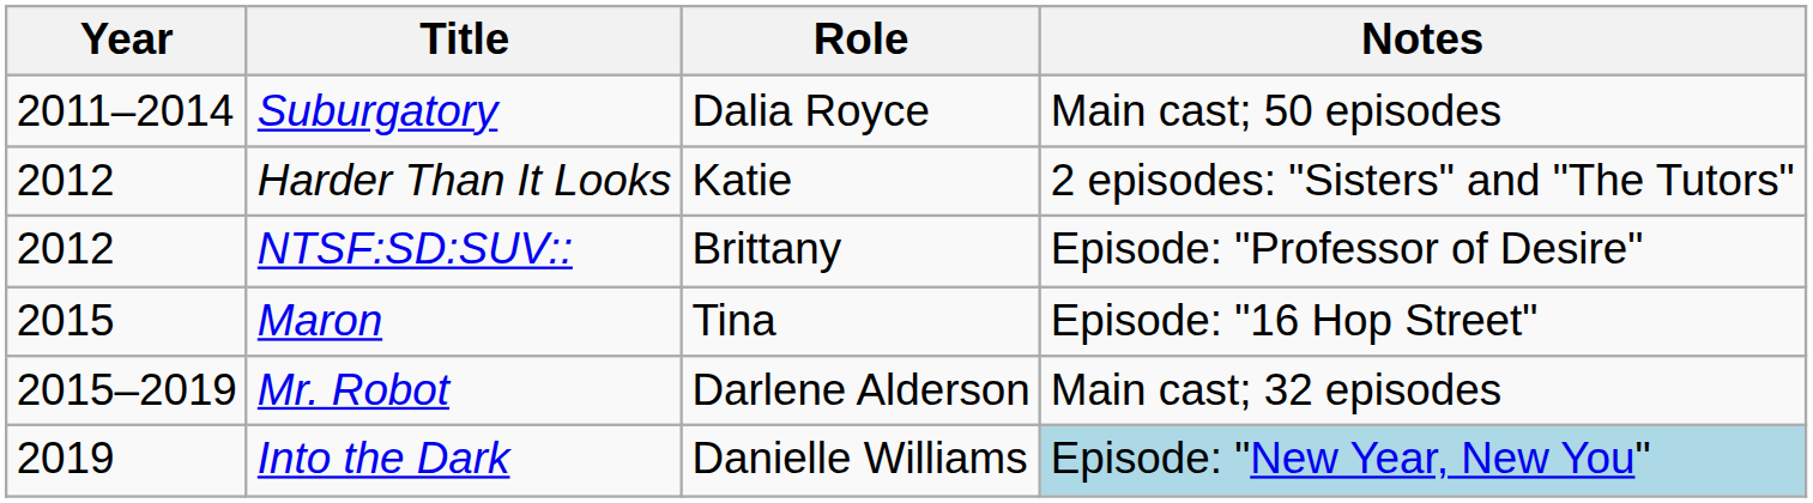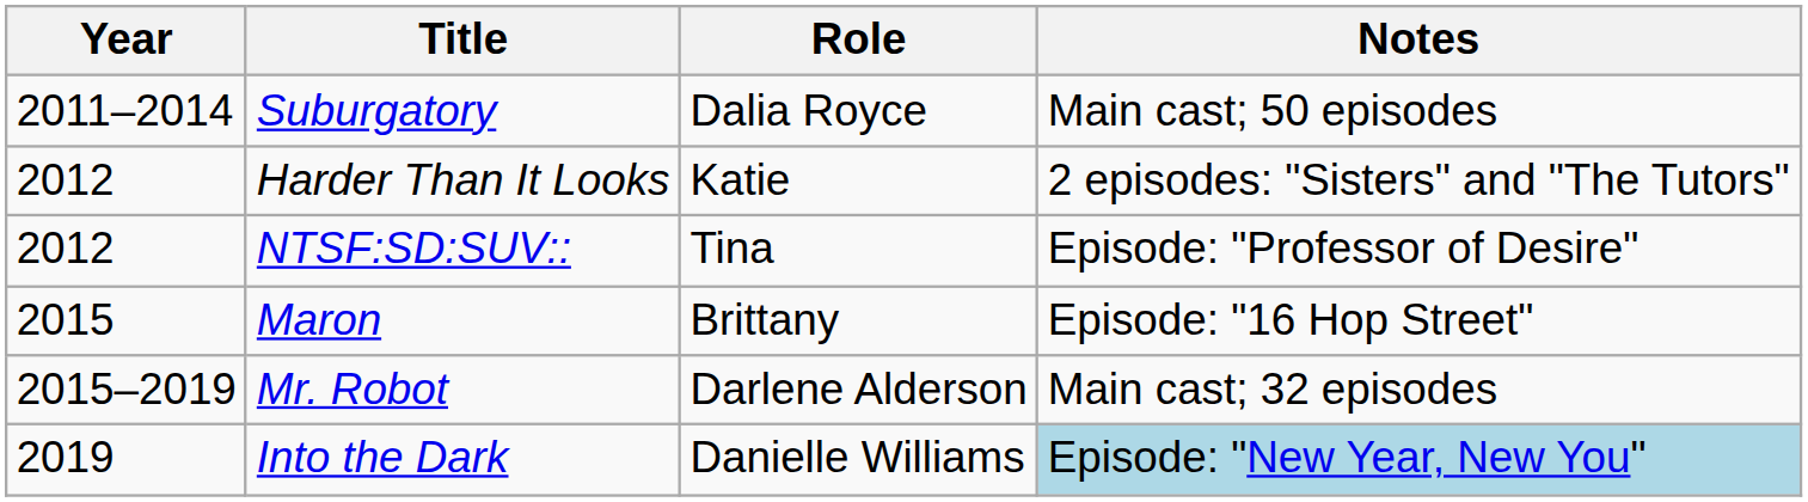 <table class="wikitable sortable">
 <tr>
 <th>Year</th>
 <th>Title</th>
 <th>Role</th>
 <th>Notes</th>
 </tr>
 <tr>
 <td>2011–2014</td>
 <td><em><a href='#'>Suburgatory</a></em></td>
 <td>Dalia Royce</td>
 <td>Main cast; 50 episodes</td>
 </tr>
 <tr>
 <td>2012</td>
 <td><em>Harder Than It Looks</em></td>
 <td>Katie</td>
 <td>2 episodes: "Sisters" and "The Tutors"</td>
 </tr>
 <tr>
 <td>2012</td>
 <td><em><a href='#'>NTSF:SD:SUV::</a></em></td>
-<td>Brittany</td>
+<td>Tina</td>
 <td>Episode: "Professor of Desire"</td>
 </tr>
 <tr>
 <td>2015</td>
 <td><em><a href='#'>Maron</a></em></td>
-<td>Tina</td>
+<td>Brittany</td>
 <td>Episode: "16 Hop Street"</td>
 </tr>
 <tr>
 <td>2015–2019</td>
 <td><em><a href='#'>Mr. Robot</a></em></td>
 <td>Darlene Alderson</td>
 <td>Main cast; 32 episodes</td>
 </tr>
 <tr>
 <td>2019</td>
 <td><em><a href='#'>Into the Dark</a></em></td>
 <td>Danielle Williams</td>
 <td style="background: lightblue;">Episode: "<a href='#'>New Year, New You</a>"</td>
 </tr>
 </table>
